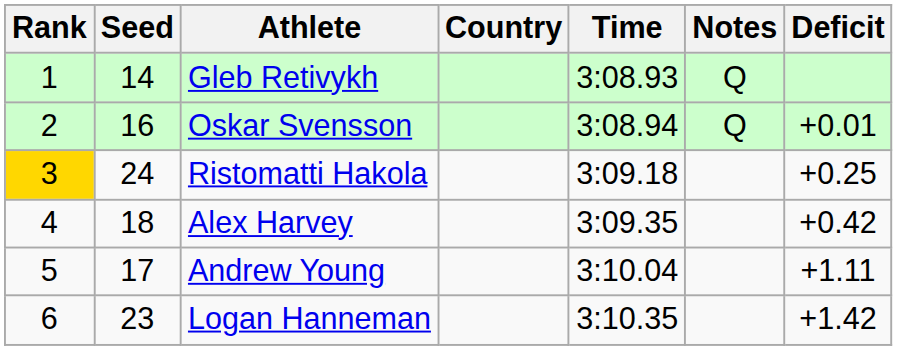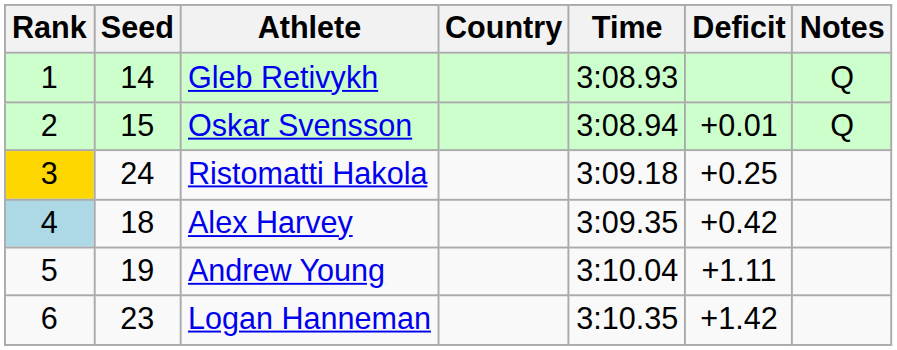 <table class="wikitable sortable" style="text-align:center">
 <tr>
 <th>Rank</th>
 <th>Seed</th>
 <th>Athlete</th>
 <th>Country</th>
 <th>Time</th>
+<th>Deficit</th>
 <th>Notes</th>
-<th>Deficit</th>
 </tr>
 <tr bgcolor=ccffcc>
 <td>1</td>
 <td>14</td>
 <td align=left><a href='#'>Gleb Retivykh</a></td>
 <td align=left></td>
 <td>3:08.93</td>
+<td></td>
 <td>Q</td>
-<td></td>
 </tr>
 <tr bgcolor=ccffcc>
 <td>2</td>
-<td>16</td>
+<td>15</td>
 <td align=left><a href='#'>Oskar Svensson</a></td>
 <td align=left></td>
 <td>3:08.94</td>
+<td>+0.01</td>
 <td>Q</td>
-<td>+0.01</td>
 </tr>
 <tr>
 <td style="background: gold;">3</td>
 <td>24</td>
 <td align=left><a href='#'>Ristomatti Hakola</a></td>
 <td align=left></td>
 <td>3:09.18</td>
+<td>+0.25</td>
 <td></td>
-<td>+0.25</td>
 </tr>
 <tr>
-<td>4</td>
+<td style="background: lightblue;">4</td>
 <td>18</td>
 <td align=left><a href='#'>Alex Harvey</a></td>
 <td align=left></td>
 <td>3:09.35</td>
+<td>+0.42</td>
 <td></td>
-<td>+0.42</td>
 </tr>
 <tr>
 <td>5</td>
-<td>17</td>
+<td>19</td>
 <td align=left><a href='#'>Andrew Young</a></td>
 <td align=left></td>
 <td>3:10.04</td>
+<td>+1.11</td>
 <td></td>
-<td>+1.11</td>
 </tr>
 <tr>
 <td>6</td>
 <td>23</td>
 <td align=left><a href='#'>Logan Hanneman</a></td>
 <td align=left></td>
 <td>3:10.35</td>
+<td>+1.42</td>
 <td></td>
-<td>+1.42</td>
 </tr>
 </table>
